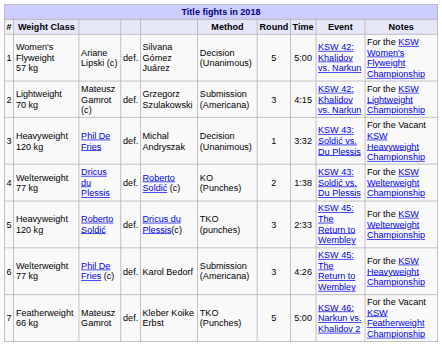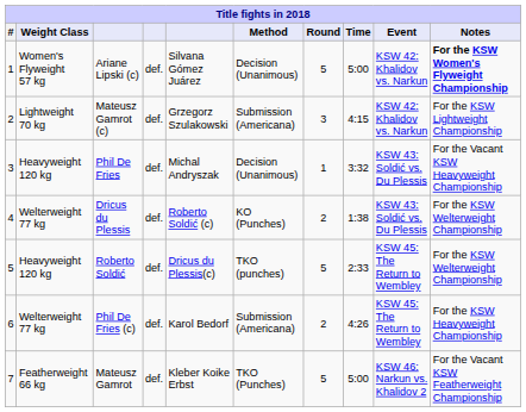 <table class="wikitable" style="font-size: 80%;">
 <tr>
 <th colspan="10" style="background-color: #ccf; color: #000080; text-align: center;"><strong>Title fights in 2018</strong></th>
 </tr>
 <tr>
 <th scope="col">#</th>
 <th colspan="1" style="background-color: #E6E8FA; color: #000000; text-align: center;">Weight Class</th>
 <th colspan="1" style="background-color: #E6E8FA; color: #000000; text-align: center;"></th>
 <th colspan="1" style="background-color: #E6E8FA; color: #000000; text-align: center;"></th>
 <th colspan="1" style="background-color: #E6E8FA; color: #000000; text-align: center;"></th>
 <th colspan="1" style="background-color: #E6E8FA; color: #000000; text-align: center;">Method</th>
 <th colspan="1" style="background-color: #E6E8FA; color: #000000; text-align: center;">Round</th>
 <th colspan="1" style="background-color: #E6E8FA; color: #000000; text-align: center;">Time</th>
 <th colspan="1" style="background-color: #E6E8FA; color: #000000; text-align: center;">Event</th>
 <th colspan="1" style="background-color: #E6E8FA; color: #000000; text-align: center;">Notes</th>
 </tr>
 <tr>
 <td>1</td>
 <td>Women's Flyweight 57 kg</td>
 <td> Ariane Lipski (c)</td>
 <td>def.</td>
 <td> Silvana Gómez Juárez</td>
 <td>Decision (Unanimous)</td>
 <td align=center>5</td>
 <td align=center>5:00</td>
 <td><a href='#'>KSW 42: Khalidov vs. Narkun</a></td>
-<td>For the <a href='#'>KSW Women's Flyweight Championship</a></td>
+<td><strong>For the <a href='#'>KSW Women's Flyweight Championship</a></strong></td>
 </tr>
 <tr>
 <td>2</td>
 <td>Lightweight 70 kg</td>
 <td> Mateusz Gamrot (c)</td>
 <td>def.</td>
 <td> Grzegorz Szulakowski</td>
 <td>Submission (Americana)</td>
 <td align=center>3</td>
 <td align=center>4:15</td>
 <td><a href='#'>KSW 42: Khalidov vs. Narkun</a></td>
 <td>For the <a href='#'>KSW Lightweight Championship</a></td>
 </tr>
 <tr>
 <td>3</td>
 <td>Heavyweight 120 kg</td>
 <td> <a href='#'>Phil De Fries</a></td>
 <td align=center>def.</td>
 <td> Michal Andryszak</td>
 <td>Decision (Unanimous)</td>
 <td align=center>1</td>
 <td align=center>3:32</td>
 <td><a href='#'>KSW 43: Soldić vs. Du Plessis</a></td>
 <td>For the Vacant <a href='#'>KSW Heavyweight Championship</a></td>
 </tr>
 <tr>
 <td>4</td>
 <td>Welterweight 77 kg</td>
 <td> <a href='#'>Dricus du Plessis</a></td>
 <td align=center>def.</td>
 <td> <a href='#'>Roberto Soldić</a> (c)</td>
 <td>KO (Punches)</td>
 <td align=center>2</td>
 <td align=center>1:38</td>
 <td><a href='#'>KSW 43: Soldić vs. Du Plessis</a></td>
 <td>For the <a href='#'>KSW Welterweight Championship</a></td>
 </tr>
 <tr>
 <td>5</td>
 <td>Heavyweight 120 kg</td>
 <td> <a href='#'>Roberto Soldić</a></td>
 <td>def.</td>
 <td> <a href='#'>Dricus du Plessis</a>(c)</td>
 <td>TKO (punches)</td>
-<td align=center>3</td>
+<td align=center>5</td>
 <td align=center>2:33</td>
 <td><a href='#'>KSW 45: The Return to Wembley</a></td>
 <td>For the <a href='#'>KSW Welterweight Championship</a></td>
 </tr>
 <tr>
 <td>6</td>
 <td>Welterweight 77 kg</td>
 <td> <a href='#'>Phil De Fries</a> (c)</td>
 <td align=center>def.</td>
 <td> Karol Bedorf</td>
 <td>Submission (Americana)</td>
-<td align=center>3</td>
+<td align=center>2</td>
 <td align=center>4:26</td>
 <td><a href='#'>KSW 45: The Return to Wembley</a></td>
 <td>For the <a href='#'>KSW Heavyweight Championship</a></td>
 </tr>
 <tr>
 <td>7</td>
 <td>Featherweight 66 kg</td>
 <td> Mateusz Gamrot</td>
 <td align=center>def.</td>
 <td> Kleber Koike Erbst</td>
 <td>TKO (Punches)</td>
 <td align=center>5</td>
 <td align=center>5:00</td>
 <td><a href='#'>KSW 46: Narkun vs. Khalidov 2</a></td>
 <td>For the Vacant <a href='#'>KSW Featherweight Championship</a></td>
 </tr>
 </table>
